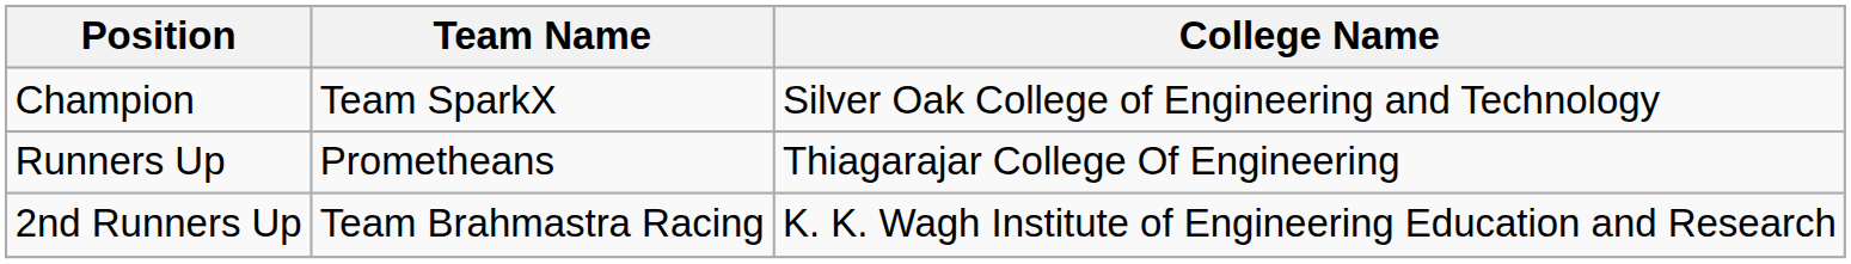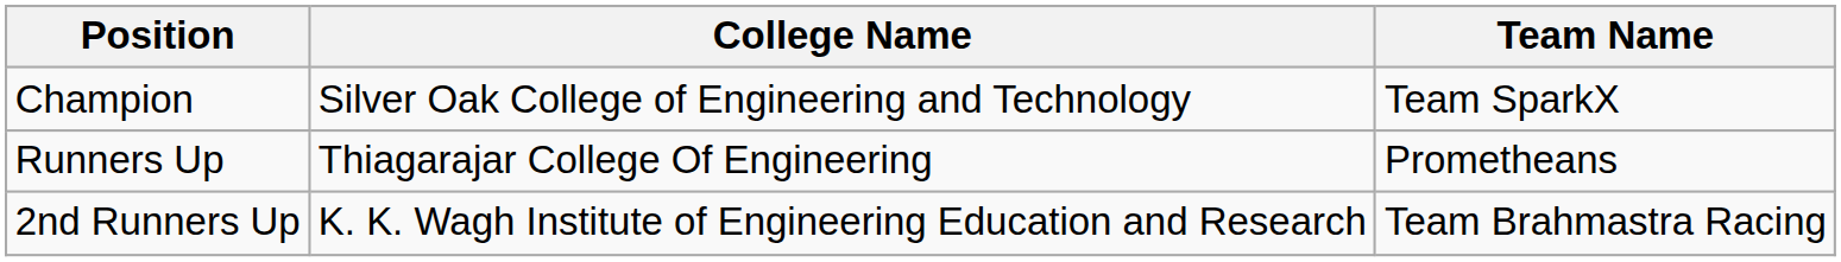 <table class="wikitable">
 <tr>
 <th>Position</th>
+<th>College Name</th>
 <th>Team Name</th>
-<th>College Name</th>
 </tr>
 <tr>
 <td>Champion</td>
+<td>Silver Oak College of Engineering and Technology</td>
 <td>Team SparkX</td>
-<td>Silver Oak College of Engineering and Technology</td>
 </tr>
 <tr>
 <td>Runners Up</td>
+<td>Thiagarajar College Of Engineering</td>
 <td>Prometheans</td>
-<td>Thiagarajar College Of Engineering</td>
 </tr>
 <tr>
 <td>2nd Runners Up</td>
+<td>K. K. Wagh Institute of Engineering Education and Research</td>
 <td>Team Brahmastra Racing</td>
-<td>K. K. Wagh Institute of Engineering Education and Research</td>
 </tr>
 </table>
